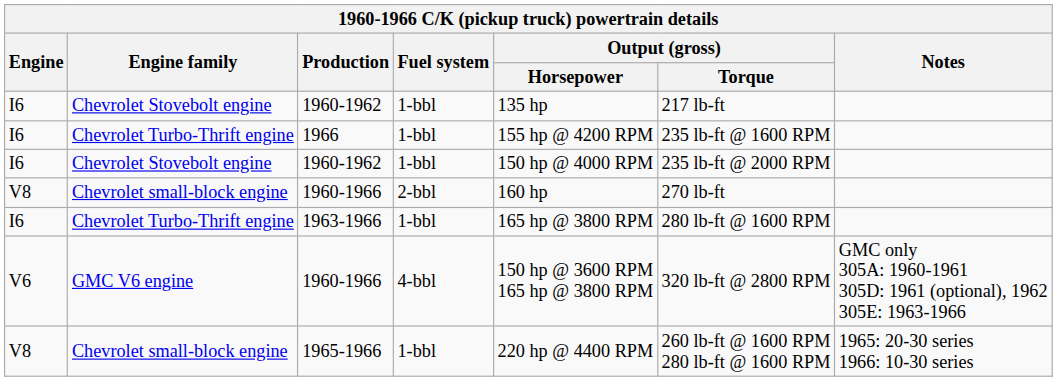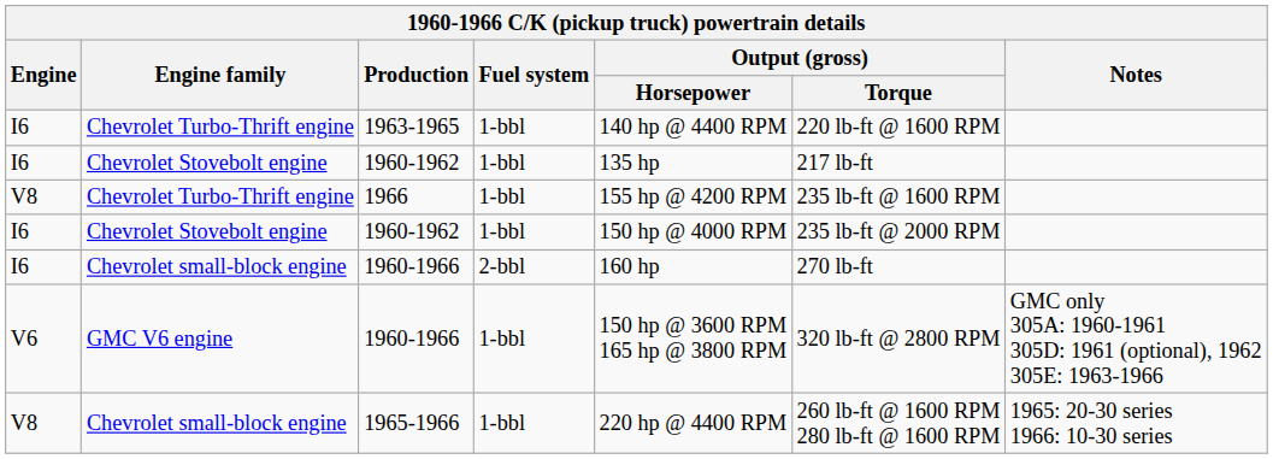 <table class="wikitable">
 <tr>
 <th colspan="7">1960-1966 C/K (pickup truck) powertrain details</th>
 </tr>
 <tr>
 <th rowspan="2">Engine</th>
 <th rowspan="2">Engine family</th>
 <th rowspan="2">Production</th>
 <th rowspan="2">Fuel system</th>
 <th colspan="2">Output (gross)</th>
 <th rowspan="2">Notes</th>
 </tr>
 <tr>
 <th>Horsepower</th>
 <th>Torque</th>
 </tr>
 <tr>
 <td> I6</td>
+<td><a href='#'>Chevrolet Turbo-Thrift engine</a></td>
+<td>1963-1965</td>
+<td>1-bbl</td>
+<td>140 hp @ 4400 RPM</td>
+<td>220 lb-ft @ 1600 RPM</td>
+<td></td>
+</tr>
+<tr>
+<td> I6</td>
 <td><a href='#'>Chevrolet Stovebolt engine</a></td>
 <td>1960-1962</td>
 <td>1-bbl</td>
 <td>135 hp</td>
 <td>217 lb-ft</td>
 <td></td>
 </tr>
 <tr>
-<td> I6</td>
+<td> V8</td>
 <td><a href='#'>Chevrolet Turbo-Thrift engine</a></td>
 <td>1966</td>
 <td>1-bbl</td>
 <td>155 hp @ 4200 RPM</td>
 <td>235 lb-ft @ 1600 RPM</td>
 <td></td>
 </tr>
 <tr>
 <td> I6</td>
 <td><a href='#'>Chevrolet Stovebolt engine</a></td>
 <td>1960-1962</td>
 <td>1-bbl</td>
 <td>150 hp @ 4000 RPM</td>
 <td>235 lb-ft @ 2000 RPM</td>
 <td></td>
 </tr>
 <tr>
-<td> V8</td>
+<td> I6</td>
 <td><a href='#'>Chevrolet small-block engine</a></td>
 <td>1960-1966</td>
 <td>2-bbl</td>
 <td>160 hp</td>
 <td>270 lb-ft</td>
 <td></td>
 </tr>
 <tr>
-<td> I6</td>
-<td><a href='#'>Chevrolet Turbo-Thrift engine</a></td>
-<td>1963-1966</td>
-<td>1-bbl</td>
-<td>165 hp @ 3800 RPM</td>
-<td>280 lb-ft @ 1600 RPM</td>
-<td></td>
-</tr>
-<tr>
 <td> V6</td>
 <td><a href='#'>GMC V6 engine</a></td>
 <td>1960-1966</td>
-<td>4-bbl</td>
+<td>1-bbl</td>
 <td>150 hp @ 3600 RPM<br>165 hp @ 3800 RPM</td>
 <td>320 lb-ft @ 2800 RPM</td>
 <td>GMC only<br>305A: 1960-1961<br>305D: 1961 (optional), 1962<br>305E: 1963-1966</td>
 </tr>
 <tr>
 <td> V8</td>
 <td><a href='#'>Chevrolet small-block engine</a></td>
 <td>1965-1966</td>
 <td>1-bbl</td>
 <td>220 hp @ 4400 RPM</td>
 <td>260 lb-ft @ 1600 RPM<br>280 lb-ft @ 1600 RPM</td>
 <td>1965: 20-30 series<br>1966: 10-30 series</td>
 </tr>
 </table>
